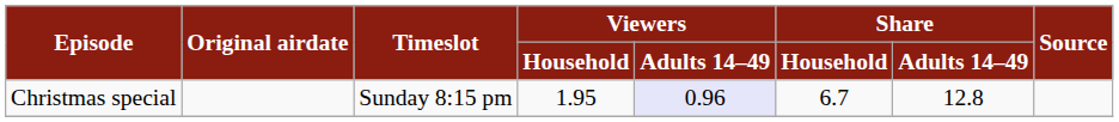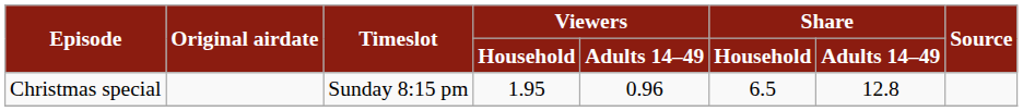 <table class="wikitable" style="text-align:center;">
 <tr>
 <th style="background:#8b1c10; color:#fff;" rowspan="2">Episode</th>
 <th style="background:#8b1c10; color:#fff;" rowspan="2">Original airdate</th>
 <th style="background:#8b1c10; color:#fff;" rowspan="2">Timeslot</th>
 <th style="background:#8b1c10; color:#fff;" colspan="2">Viewers<br><small></small></th>
 <th style="background:#8b1c10; color:#fff;" colspan="2">Share<br><small></small></th>
 <th style="background:#8b1c10; color:#fff;" rowspan="2">Source</th>
 </tr>
 <tr>
 <th style="background:#8b1c10; color:#fff;">Household</th>
 <th style="background:#8b1c10; color:#fff;">Adults 14–49</th>
 <th style="background:#8b1c10; color:#fff;">Household</th>
 <th style="background:#8b1c10; color:#fff;">Adults 14–49</th>
 </tr>
 <tr>
 <td>Christmas special</td>
 <td></td>
 <td>Sunday 8:15 pm</td>
 <td>1.95</td>
-<td style="background: lavender;">0.96</td>
-<td>6.7</td>
+<td>0.96</td>
+<td>6.5</td>
 <td>12.8</td>
 <td></td>
 </tr>
 <tr>
 </tr>
 </table>
